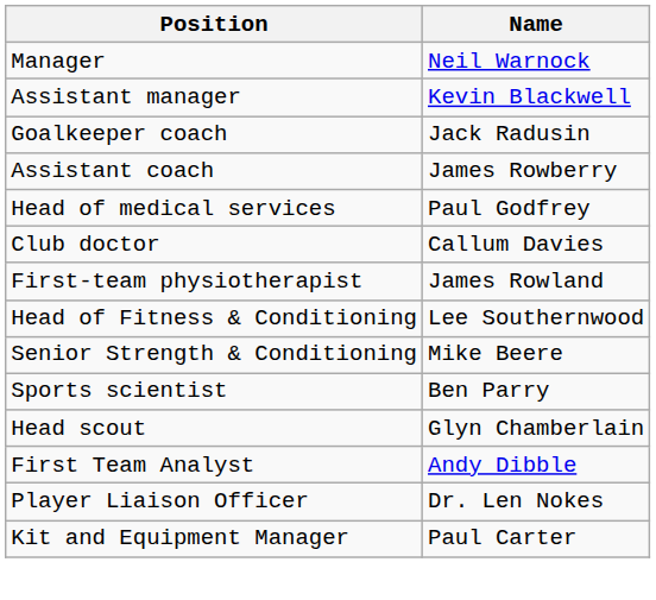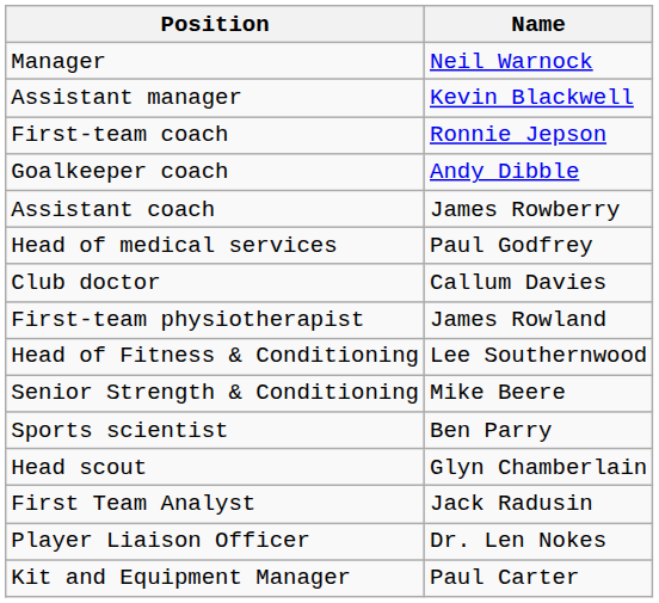 <table class="wikitable" style="text-align: left">
 <tr>
 <th>Position</th>
 <th>Name</th>
 </tr>
 <tr>
 <td>Manager</td>
 <td> <a href='#'>Neil Warnock</a></td>
 </tr>
 <tr>
 <td>Assistant manager</td>
 <td> <a href='#'>Kevin Blackwell</a></td>
 </tr>
 <tr>
+<td>First-team coach</td>
+<td> <a href='#'>Ronnie Jepson</a></td>
+</tr>
+<tr>
 <td>Goalkeeper coach</td>
-<td> Jack Radusin</td>
+<td> <a href='#'>Andy Dibble</a></td>
 </tr>
 <tr>
 <td>Assistant coach</td>
 <td> James Rowberry</td>
 </tr>
 <tr>
 <td>Head of medical services</td>
 <td> Paul Godfrey</td>
 </tr>
 <tr>
 <td>Club doctor</td>
 <td> Callum Davies</td>
 </tr>
 <tr>
 <td>First-team physiotherapist</td>
 <td> James Rowland</td>
 </tr>
 <tr>
 <td>Head of Fitness & Conditioning</td>
 <td> Lee Southernwood</td>
 </tr>
 <tr>
 <td>Senior Strength & Conditioning</td>
 <td> Mike Beere</td>
 </tr>
 <tr>
 <td>Sports scientist</td>
 <td> Ben Parry</td>
 </tr>
 <tr>
 <td>Head scout</td>
 <td> Glyn Chamberlain</td>
 </tr>
 <tr>
 <td>First Team Analyst</td>
-<td> <a href='#'>Andy Dibble</a></td>
+<td> Jack Radusin</td>
 </tr>
 <tr>
 <td>Player Liaison Officer</td>
 <td> Dr. Len Nokes</td>
 </tr>
 <tr>
 <td>Kit and Equipment Manager</td>
 <td> Paul Carter</td>
 </tr>
 </table>
